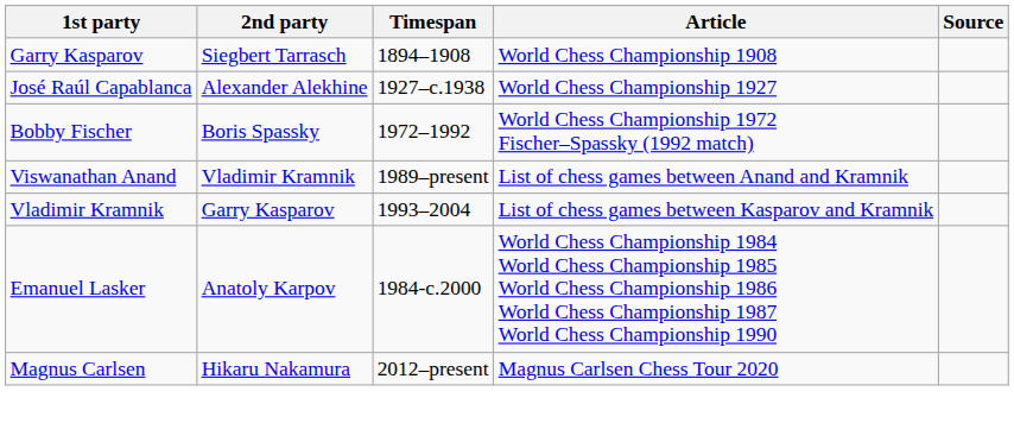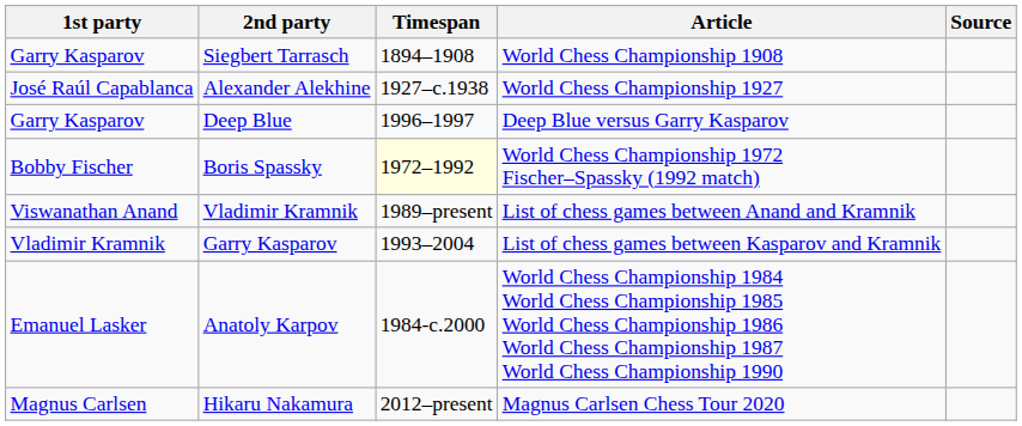 <table class="wikitable">
 <tr>
 <th>1st party</th>
 <th>2nd party</th>
 <th>Timespan</th>
 <th>Article</th>
 <th article class="unsortable">Source</th>
 </tr>
 <tr>
 <td> <a href='#'>Garry Kasparov</a></td>
 <td> <a href='#'>Siegbert Tarrasch</a></td>
 <td>1894–1908</td>
 <td><a href='#'>World Chess Championship 1908</a></td>
 <td></td>
 </tr>
 <tr>
 <td> <a href='#'>José Raúl Capablanca</a></td>
 <td> <a href='#'>Alexander Alekhine</a></td>
 <td>1927–c.1938</td>
 <td><a href='#'>World Chess Championship 1927</a></td>
 <td></td>
 </tr>
 <tr>
+<td> <a href='#'>Garry Kasparov</a></td>
+<td> <a href='#'>Deep Blue</a></td>
+<td>1996–1997</td>
+<td><a href='#'>Deep Blue versus Garry Kasparov</a></td>
+<td></td>
+</tr>
+<tr>
 <td> <a href='#'>Bobby Fischer</a></td>
 <td> <a href='#'>Boris Spassky</a></td>
-<td>1972–1992</td>
+<td style="background: lightyellow;">1972–1992</td>
 <td><a href='#'>World Chess Championship 1972</a><br><a href='#'>Fischer–Spassky (1992 match)</a></td>
 <td></td>
 </tr>
 <tr>
 <td> <a href='#'>Viswanathan Anand</a></td>
 <td> <a href='#'>Vladimir Kramnik</a></td>
 <td>1989–present</td>
 <td><a href='#'>List of chess games between Anand and Kramnik</a></td>
 <td></td>
 </tr>
 <tr>
 <td> <a href='#'>Vladimir Kramnik</a></td>
 <td> <a href='#'>Garry Kasparov</a></td>
 <td>1993–2004</td>
 <td><a href='#'>List of chess games between Kasparov and Kramnik</a></td>
 <td></td>
 </tr>
 <tr>
 <td> <a href='#'>Emanuel Lasker</a></td>
 <td> <a href='#'>Anatoly Karpov</a></td>
 <td>1984-c.2000</td>
 <td><a href='#'>World Chess Championship 1984</a><br><a href='#'>World Chess Championship 1985</a><br><a href='#'>World Chess Championship 1986</a><br><a href='#'>World Chess Championship 1987</a><br><a href='#'>World Chess Championship 1990</a></td>
 <td></td>
 </tr>
 <tr>
 <td> <a href='#'>Magnus Carlsen</a></td>
 <td> <a href='#'>Hikaru Nakamura</a></td>
 <td>2012–present</td>
 <td><a href='#'>Magnus Carlsen Chess Tour 2020</a></td>
 <td></td>
 </tr>
 </table>
